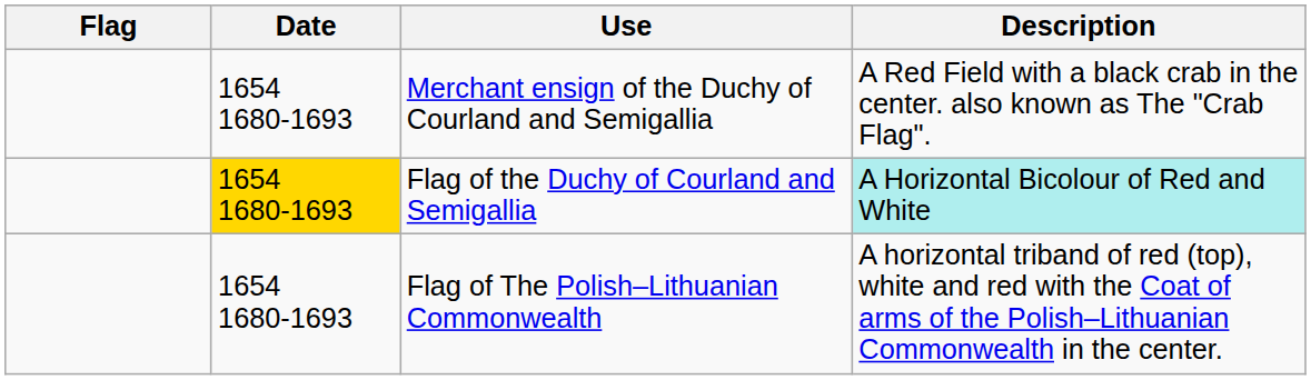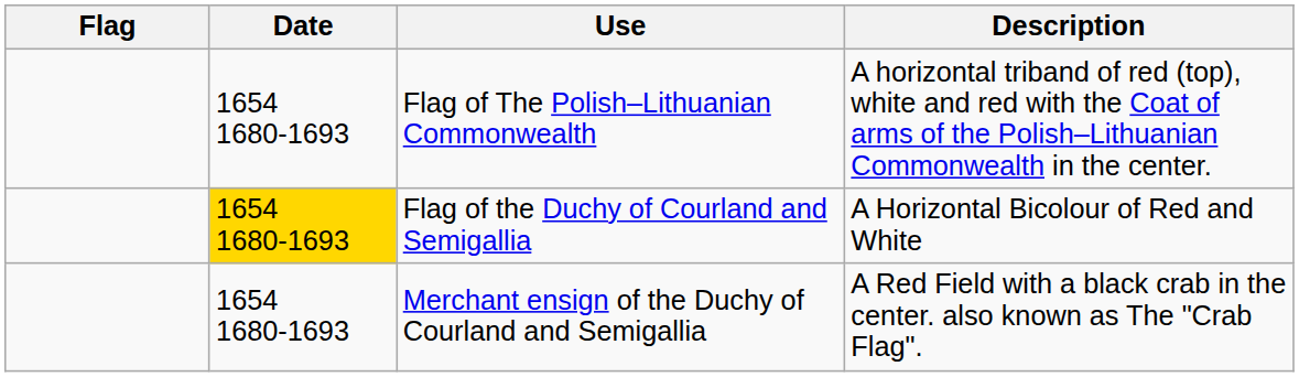 <table class="wikitable">
 <tr>
 <th style="width:110px;">Flag</th>
 <th style="width:100px;">Date</th>
 <th style="width:250px;">Use</th>
 <th style="width:250px;">Description</th>
 </tr>
 <tr>
 <td></td>
 <td>1654<br>1680-1693</td>
-<td><a href='#'>Merchant ensign</a> of the Duchy of Courland and Semigallia</td>
-<td>A Red Field with a black crab in the center. also known as The "Crab Flag".</td>
+<td>Flag of The <a href='#'>Polish–Lithuanian Commonwealth</a></td>
+<td>A horizontal triband of red (top), white and red with the <a href='#'>Coat of arms of the Polish–Lithuanian Commonwealth</a> in the center.</td>
 </tr>
 <tr>
 <td></td>
 <td style="background: gold;">1654<br>1680-1693</td>
 <td>Flag of the <a href='#'>Duchy of Courland and Semigallia</a></td>
-<td style="background: paleturquoise;">A Horizontal Bicolour of Red and White</td>
+<td>A Horizontal Bicolour of Red and White</td>
 </tr>
 <tr>
 <td></td>
 <td>1654<br>1680-1693</td>
-<td>Flag of The <a href='#'>Polish–Lithuanian Commonwealth</a></td>
-<td>A horizontal triband of red (top), white and red with the <a href='#'>Coat of arms of the Polish–Lithuanian Commonwealth</a> in the center.</td>
+<td><a href='#'>Merchant ensign</a> of the Duchy of Courland and Semigallia</td>
+<td>A Red Field with a black crab in the center. also known as The "Crab Flag".</td>
 </tr>
 </table>
